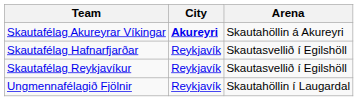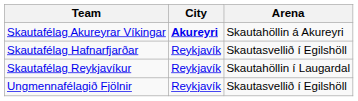 <table class="wikitable sortable">
 <tr>
 <th>Team</th>
 <th>City</th>
 <th>Arena</th>
 </tr>
 <tr>
 <td><a href='#'>Skautafélag Akureyrar Víkingar</a></td>
 <td><strong><a href='#'>Akureyri</a></strong></td>
 <td>Skautahöllin á Akureyri</td>
 </tr>
 <tr>
 <td><a href='#'>Skautafélag Hafnarfjarðar</a></td>
 <td><a href='#'>Reykjavík</a></td>
 <td>Skautasvellið í Egilshöll</td>
 </tr>
 <tr>
 <td><a href='#'>Skautafélag Reykjavíkur</a></td>
 <td><a href='#'>Reykjavík</a></td>
-<td>Skautasvellið í Egilshöll</td>
+<td>Skautahöllin í Laugardal</td>
 </tr>
 <tr>
 <td><a href='#'>Ungmennafélagið Fjölnir</a></td>
 <td><a href='#'>Reykjavík</a></td>
-<td>Skautahöllin í Laugardal</td>
+<td>Skautasvellið í Egilshöll</td>
 </tr>
 </table>
